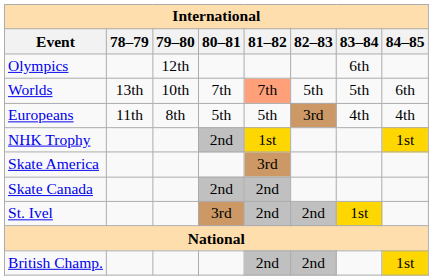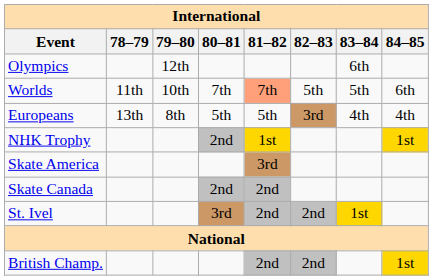 <table class="wikitable" style="text-align:center">
 <tr>
 <th style="background-color: #ffdead; " colspan=8 align=center>International</th>
 </tr>
 <tr>
 <th>Event</th>
 <th>78–79</th>
 <th>79–80</th>
 <th>80–81</th>
 <th>81–82</th>
 <th>82–83</th>
 <th>83–84</th>
 <th>84–85</th>
 </tr>
 <tr>
 <td align=left><a href='#'>Olympics</a></td>
 <td></td>
 <td>12th</td>
 <td></td>
 <td></td>
 <td></td>
 <td>6th</td>
 <td></td>
 </tr>
 <tr>
 <td align=left><a href='#'>Worlds</a></td>
-<td>13th</td>
+<td>11th</td>
 <td>10th</td>
 <td>7th</td>
 <td style="background: lightsalmon;">7th</td>
 <td>5th</td>
 <td>5th</td>
 <td>6th</td>
 </tr>
 <tr>
 <td align=left><a href='#'>Europeans</a></td>
-<td>11th</td>
+<td>13th</td>
 <td>8th</td>
 <td>5th</td>
 <td>5th</td>
 <td bgcolor=cc9966>3rd</td>
 <td>4th</td>
 <td>4th</td>
 </tr>
 <tr>
 <td align=left><a href='#'>NHK Trophy</a></td>
 <td></td>
 <td></td>
 <td bgcolor=silver>2nd</td>
 <td bgcolor=gold>1st</td>
 <td></td>
 <td></td>
 <td bgcolor=gold>1st</td>
 </tr>
 <tr>
 <td align=left><a href='#'>Skate America</a></td>
 <td></td>
 <td></td>
 <td></td>
 <td bgcolor=cc9966>3rd</td>
 <td></td>
 <td></td>
 <td></td>
 </tr>
 <tr>
 <td align=left><a href='#'>Skate Canada</a></td>
 <td></td>
 <td></td>
 <td bgcolor=silver>2nd</td>
 <td bgcolor=silver>2nd</td>
 <td></td>
 <td></td>
 <td></td>
 </tr>
 <tr>
 <td align=left><a href='#'>St. Ivel</a></td>
 <td></td>
 <td></td>
 <td bgcolor=cc9966>3rd</td>
 <td bgcolor=silver>2nd</td>
 <td bgcolor=silver>2nd</td>
 <td bgcolor=gold>1st</td>
 <td></td>
 </tr>
 <tr>
 <th style="background-color: #ffdead; " colspan=8 align=center>National</th>
 </tr>
 <tr>
 <td align=left><a href='#'>British Champ.</a></td>
 <td></td>
 <td></td>
 <td></td>
 <td bgcolor=silver>2nd</td>
 <td bgcolor=silver>2nd</td>
 <td></td>
 <td bgcolor=gold>1st</td>
 </tr>
 </table>
